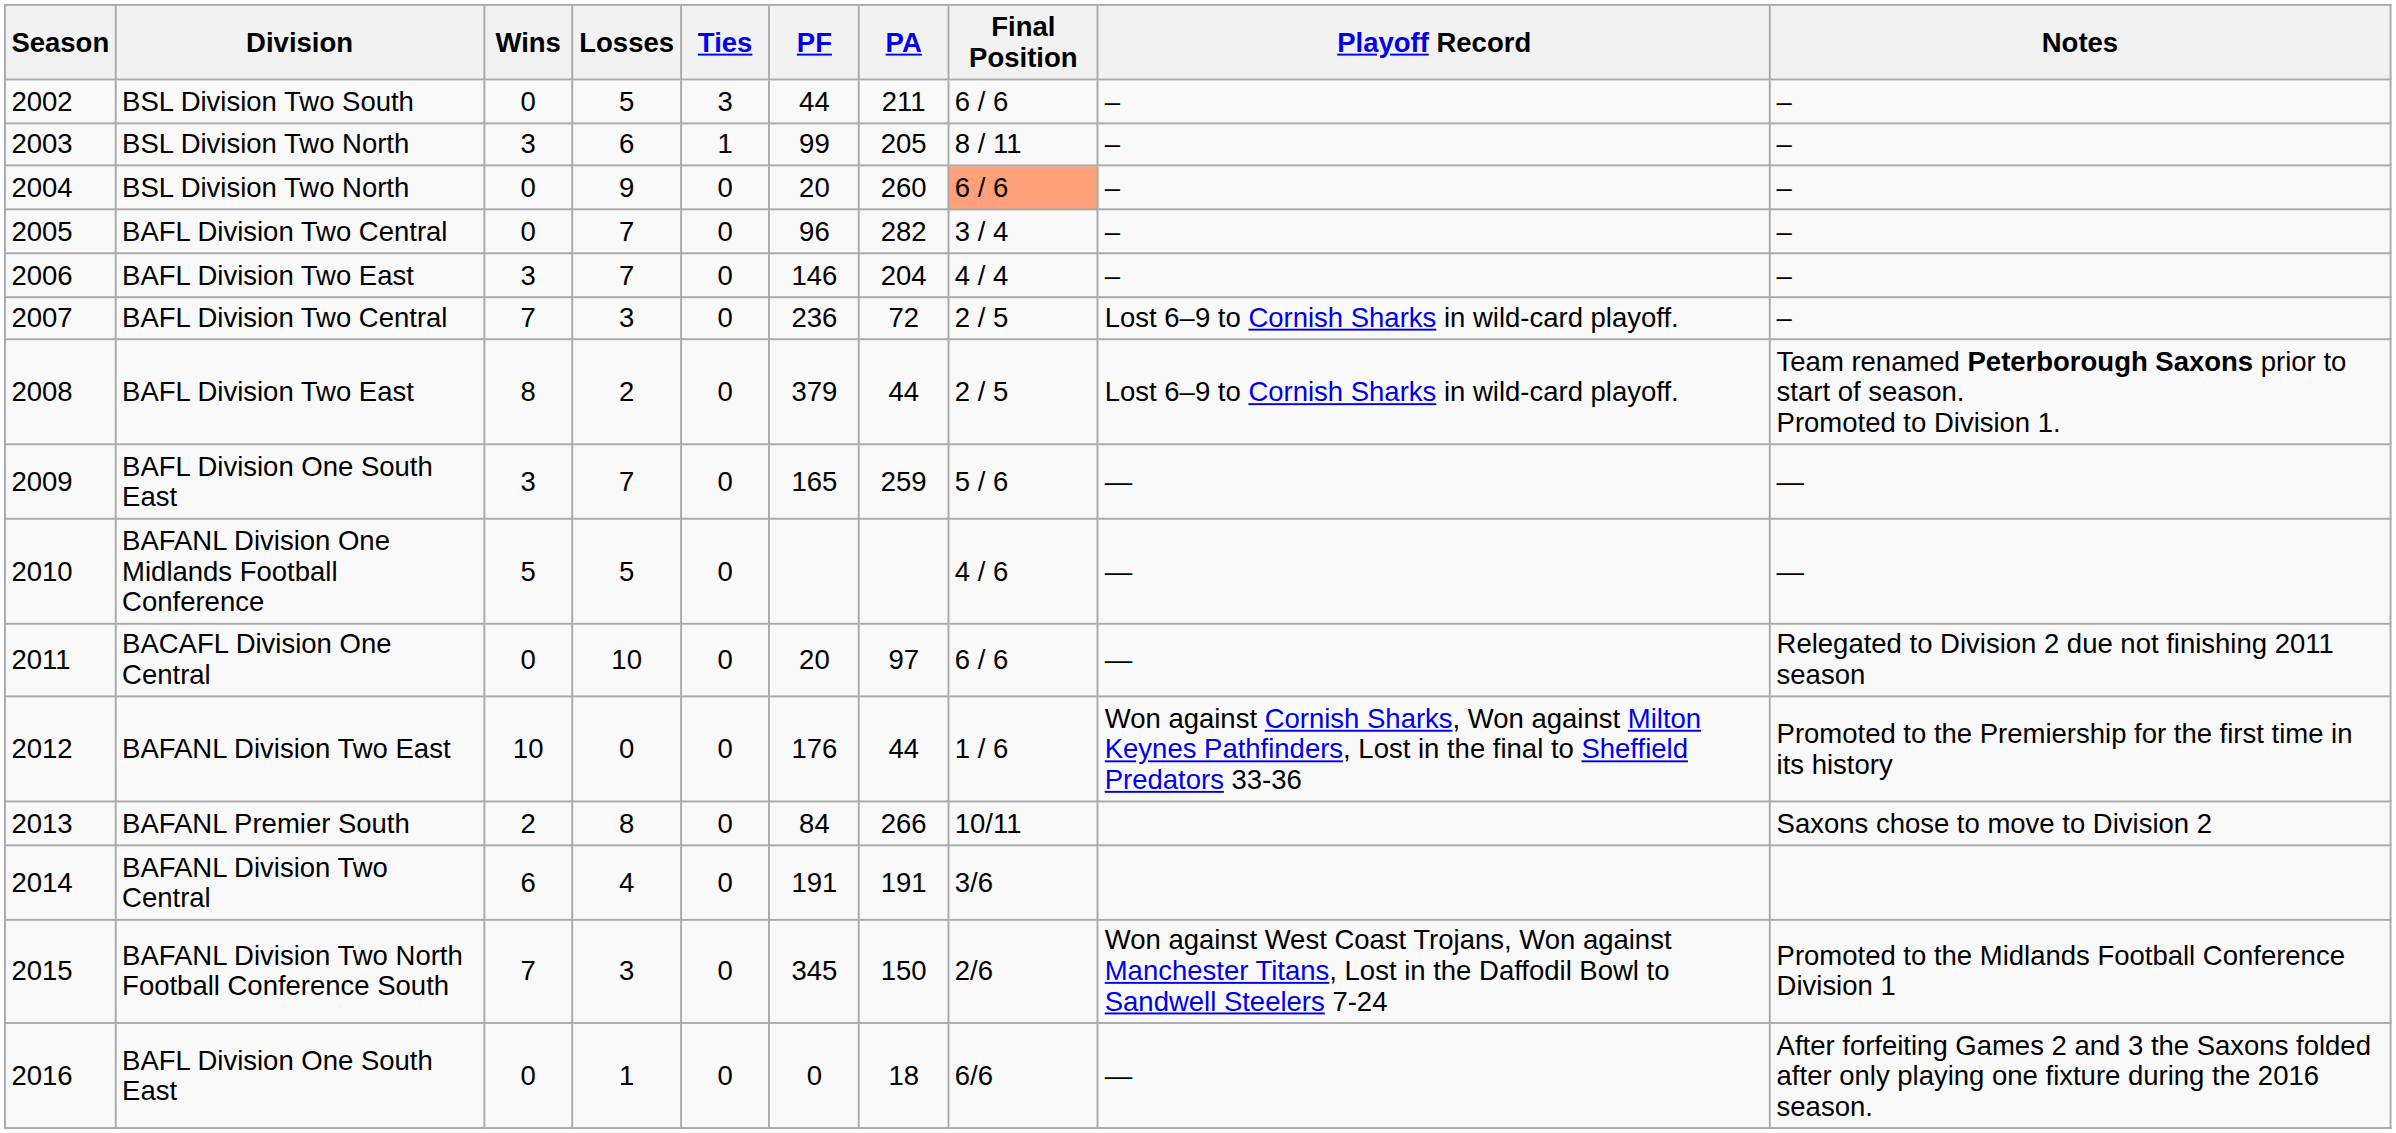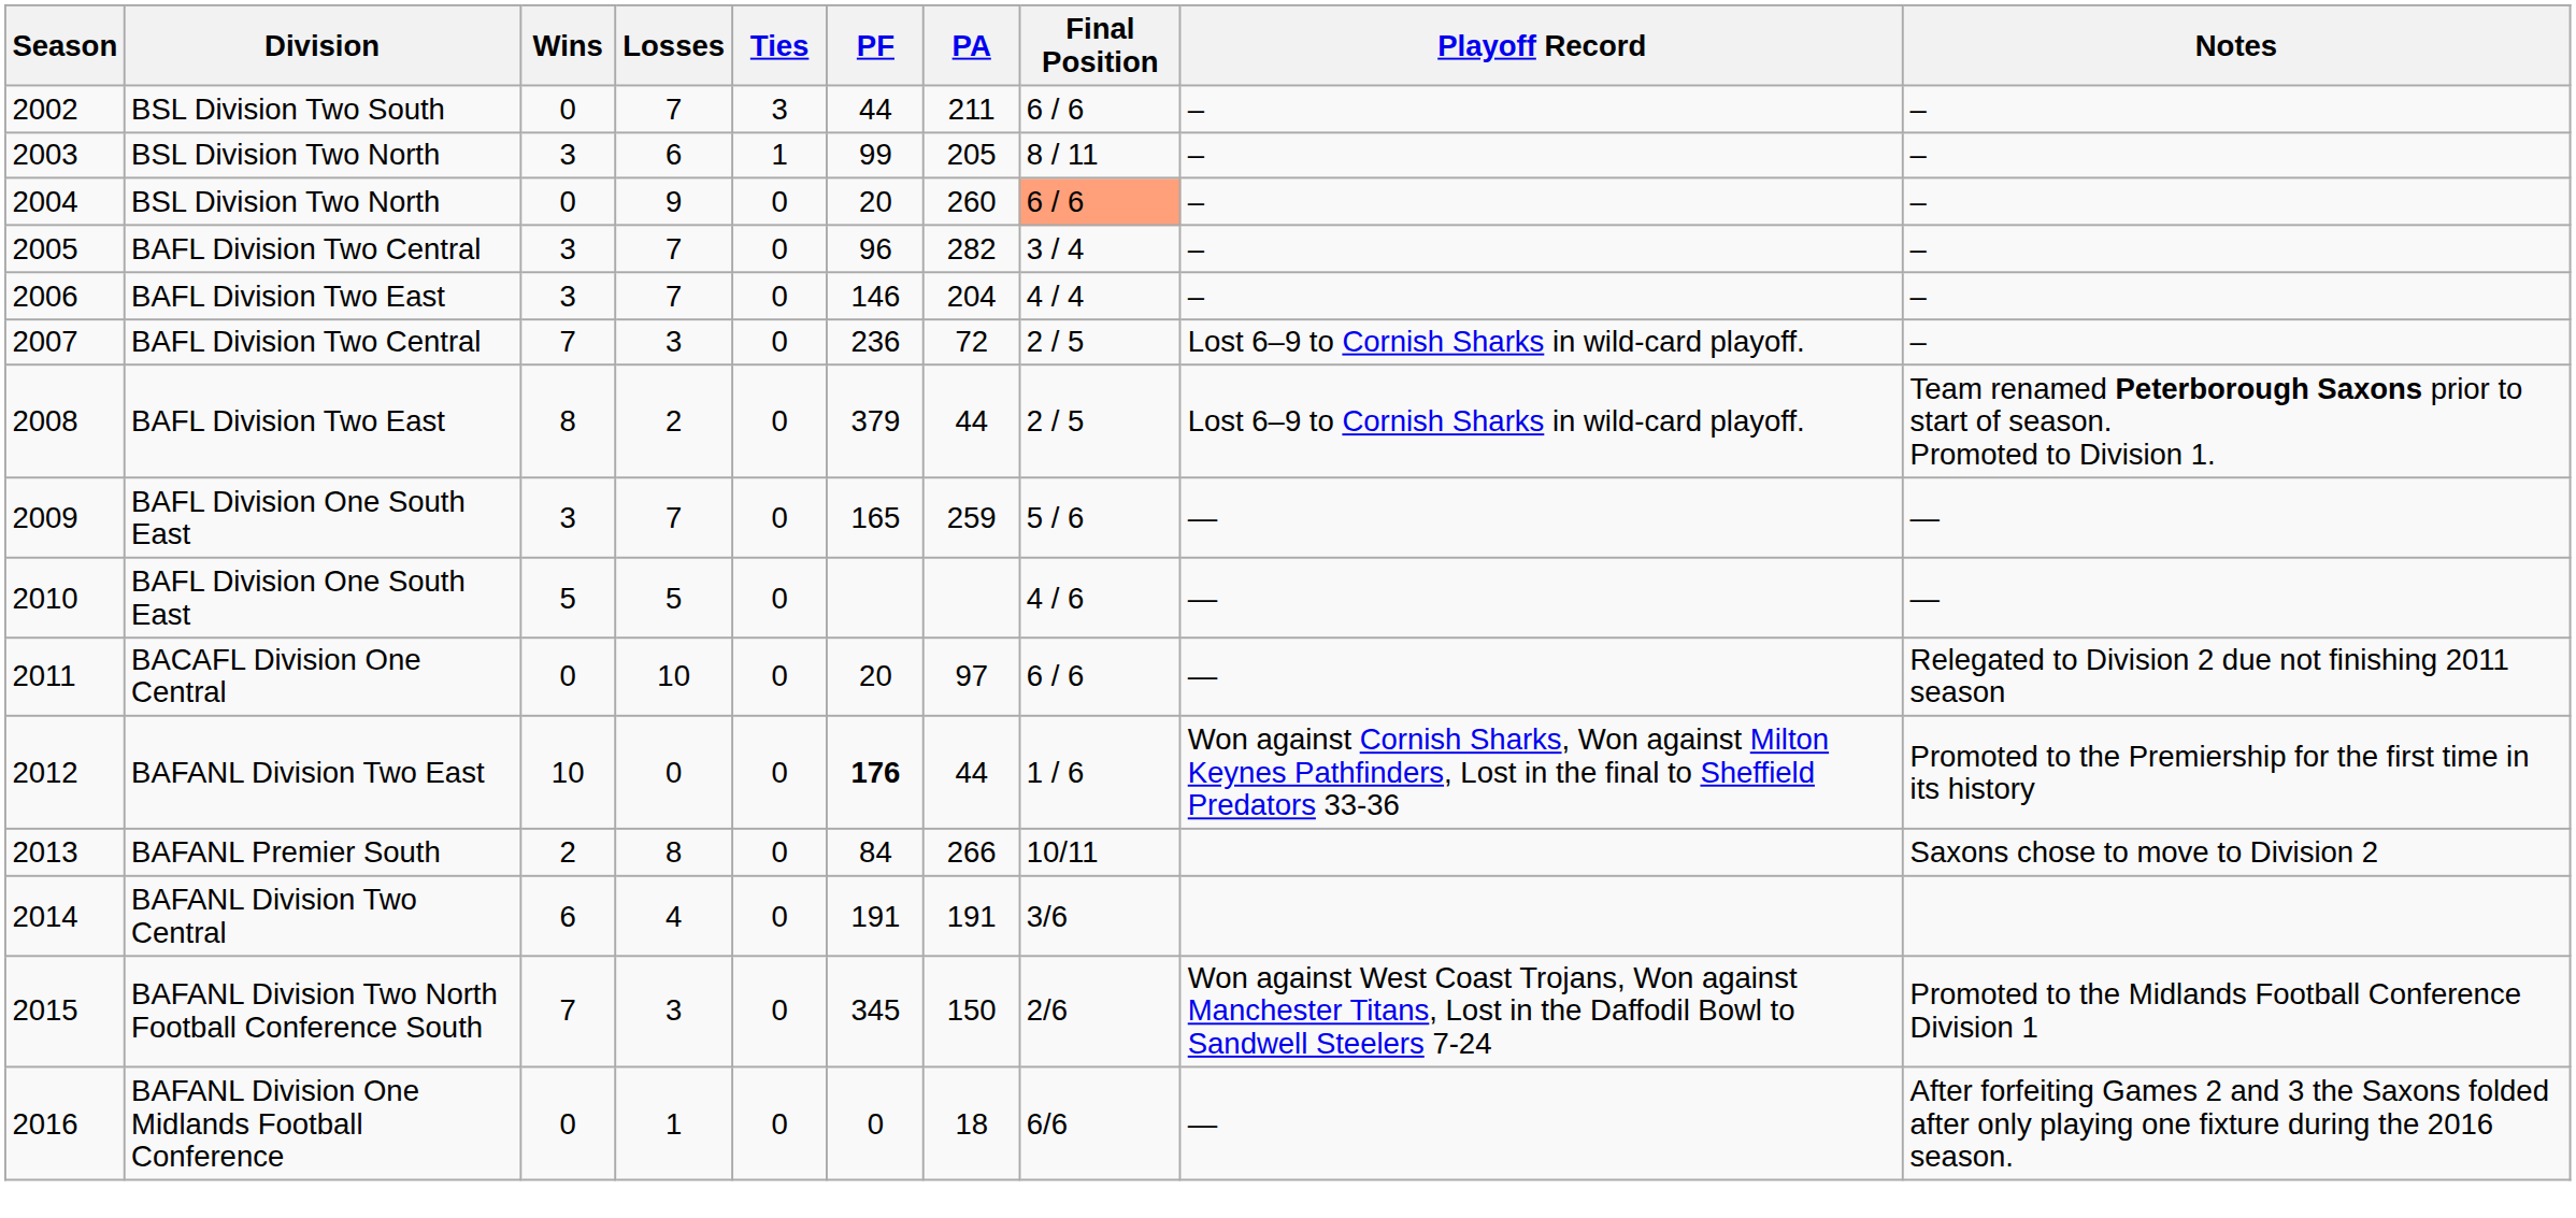 <table class="wikitable" style="font-size: 90%;">
 <tr>
 <th>Season</th>
 <th>Division</th>
 <th width="40">Wins</th>
 <th width="40">Losses</th>
 <th width="40"><a href='#'>Ties</a></th>
 <th width="40"><a href='#'>PF</a></th>
 <th width="40"><a href='#'>PA</a></th>
 <th>Final Position</th>
 <th><a href='#'>Playoff</a> Record</th>
 <th>Notes</th>
 </tr>
 <tr>
 <td>2002</td>
 <td>BSL Division Two South</td>
 <td align="center">0</td>
-<td align="center">5</td>
+<td align="center">7</td>
 <td align="center">3</td>
 <td align="center">44</td>
 <td align="center">211</td>
 <td>6 / 6</td>
 <td>–</td>
 <td>–</td>
 </tr>
 <tr>
 <td>2003</td>
 <td>BSL Division Two North</td>
 <td align="center">3</td>
 <td align="center">6</td>
 <td align="center">1</td>
 <td align="center">99</td>
 <td align="center">205</td>
 <td>8 / 11</td>
 <td>–</td>
 <td>–</td>
 </tr>
 <tr>
 <td>2004</td>
 <td>BSL Division Two North</td>
 <td align="center">0</td>
 <td align="center">9</td>
 <td align="center">0</td>
 <td align="center">20</td>
 <td align="center">260</td>
 <td style="background: lightsalmon;">6 / 6</td>
 <td>–</td>
 <td>–</td>
 </tr>
 <tr>
 <td>2005</td>
 <td>BAFL Division Two Central</td>
-<td align="center">0</td>
+<td align="center">3</td>
 <td align="center">7</td>
 <td align="center">0</td>
 <td align="center">96</td>
 <td align="center">282</td>
 <td>3 / 4</td>
 <td>–</td>
 <td>–</td>
 </tr>
 <tr>
 <td>2006</td>
 <td>BAFL Division Two East</td>
 <td align="center">3</td>
 <td align="center">7</td>
 <td align="center">0</td>
 <td align="center">146</td>
 <td align="center">204</td>
 <td>4 / 4</td>
 <td>–</td>
 <td>–</td>
 </tr>
 <tr>
 <td>2007</td>
 <td>BAFL Division Two Central</td>
 <td align="center">7</td>
 <td align="center">3</td>
 <td align="center">0</td>
 <td align="center">236</td>
 <td align="center">72</td>
 <td>2 / 5</td>
 <td>Lost 6–9 to <a href='#'>Cornish Sharks</a> in wild-card playoff.</td>
 <td>–</td>
 </tr>
 <tr>
 <td>2008</td>
 <td>BAFL Division Two East</td>
 <td align="center">8</td>
 <td align="center">2</td>
 <td align="center">0</td>
 <td align="center">379</td>
 <td align="center">44</td>
 <td>2 / 5</td>
 <td>Lost 6–9 to <a href='#'>Cornish Sharks</a> in wild-card playoff.</td>
 <td>Team renamed <strong>Peterborough Saxons</strong> prior to start of season.<br>Promoted to Division 1.</td>
 </tr>
 <tr>
 <td>2009</td>
 <td>BAFL Division One South East</td>
 <td align="center">3</td>
 <td align="center">7</td>
 <td align="center">0</td>
 <td align="center">165</td>
 <td align="center">259</td>
 <td>5 / 6</td>
 <td>—</td>
 <td>—</td>
 </tr>
 <tr>
 <td>2010</td>
-<td>BAFANL Division One Midlands Football Conference</td>
+<td>BAFL Division One South East</td>
 <td align="center">5</td>
 <td align="center">5</td>
 <td align="center">0</td>
 <td align="center"></td>
 <td align="center"></td>
 <td>4 / 6</td>
 <td>—</td>
 <td>—</td>
 </tr>
 <tr>
 <td>2011</td>
 <td>BACAFL Division One Central</td>
 <td align="center">0</td>
 <td align="center">10</td>
 <td align="center">0</td>
 <td align="center">20</td>
 <td align="center">97</td>
 <td>6 / 6</td>
 <td>—</td>
 <td>Relegated to Division 2 due not finishing 2011 season</td>
 </tr>
 <tr>
 <td>2012</td>
 <td>BAFANL Division Two East</td>
 <td align="center">10</td>
 <td align="center">0</td>
 <td align="center">0</td>
-<td align="center">176</td>
+<td align="center"><strong>176</strong></td>
 <td align="center">44</td>
 <td>1 / 6</td>
 <td>Won against <a href='#'>Cornish Sharks</a>, Won against <a href='#'>Milton Keynes Pathfinders</a>, Lost in the final to <a href='#'>Sheffield Predators</a> 33-36</td>
 <td>Promoted to the Premiership for the first time in its history</td>
 </tr>
 <tr>
 <td>2013</td>
 <td>BAFANL Premier South</td>
 <td align="center">2</td>
 <td align="center">8</td>
 <td align="center">0</td>
 <td align="center">84</td>
 <td align="center">266</td>
 <td>10/11</td>
 <td></td>
 <td>Saxons chose to move to Division 2</td>
 </tr>
 <tr>
 <td>2014</td>
 <td>BAFANL Division Two Central</td>
 <td align="center">6</td>
 <td align="center">4</td>
 <td align="center">0</td>
 <td align="center">191</td>
 <td align="center">191</td>
 <td>3/6</td>
 <td></td>
 <td></td>
 </tr>
 <tr>
 <td>2015</td>
 <td>BAFANL Division Two North Football Conference South</td>
 <td align="center">7</td>
 <td align="center">3</td>
 <td align="center">0</td>
 <td align="center">345</td>
 <td align="center">150</td>
 <td>2/6</td>
 <td>Won against West Coast Trojans, Won against <a href='#'>Manchester Titans</a>, Lost in the Daffodil Bowl to <a href='#'>Sandwell Steelers</a> 7-24</td>
 <td>Promoted to the Midlands Football Conference Division 1</td>
 </tr>
 <tr>
 <td>2016</td>
-<td>BAFL Division One South East</td>
+<td>BAFANL Division One Midlands Football Conference</td>
 <td align="center">0</td>
 <td align="center">1</td>
 <td align="center">0</td>
 <td align="center">0</td>
 <td align="center">18</td>
 <td>6/6</td>
 <td>—</td>
 <td>After forfeiting Games 2 and 3 the Saxons folded after only playing one fixture during the 2016 season.</td>
 </tr>
 </table>
